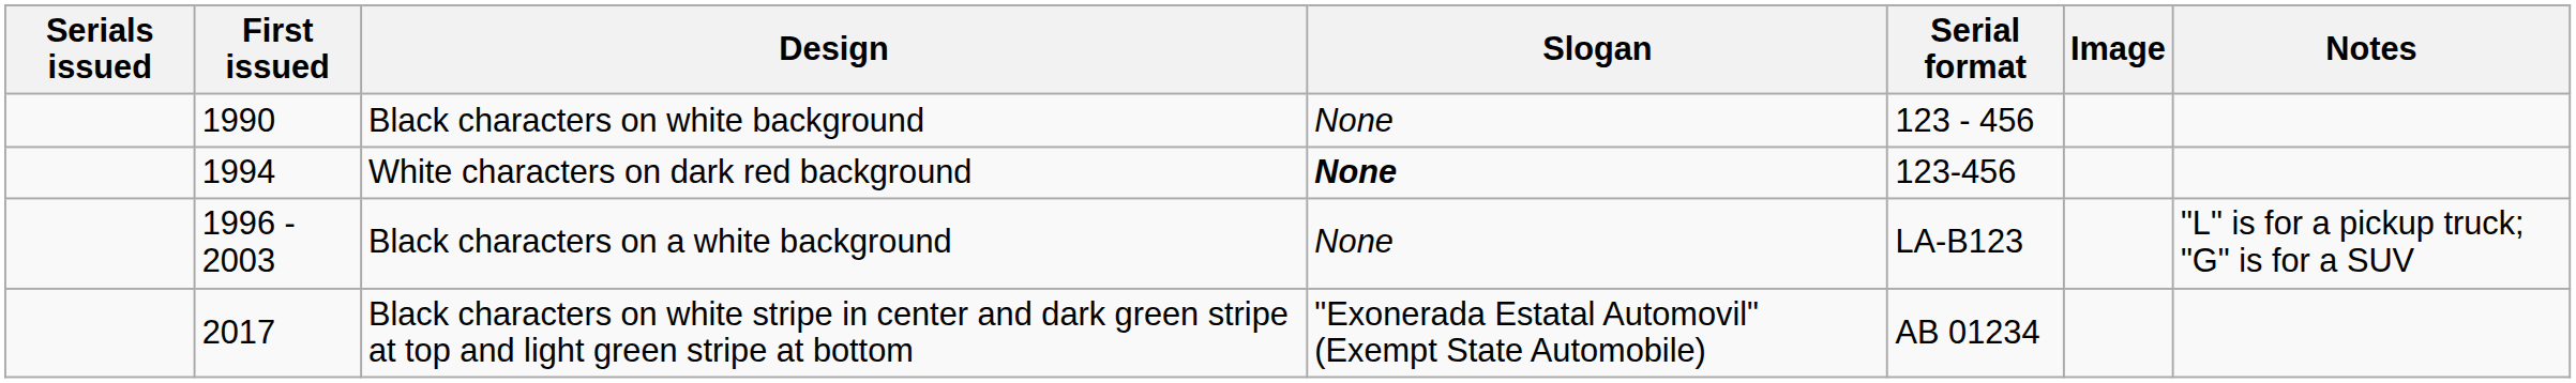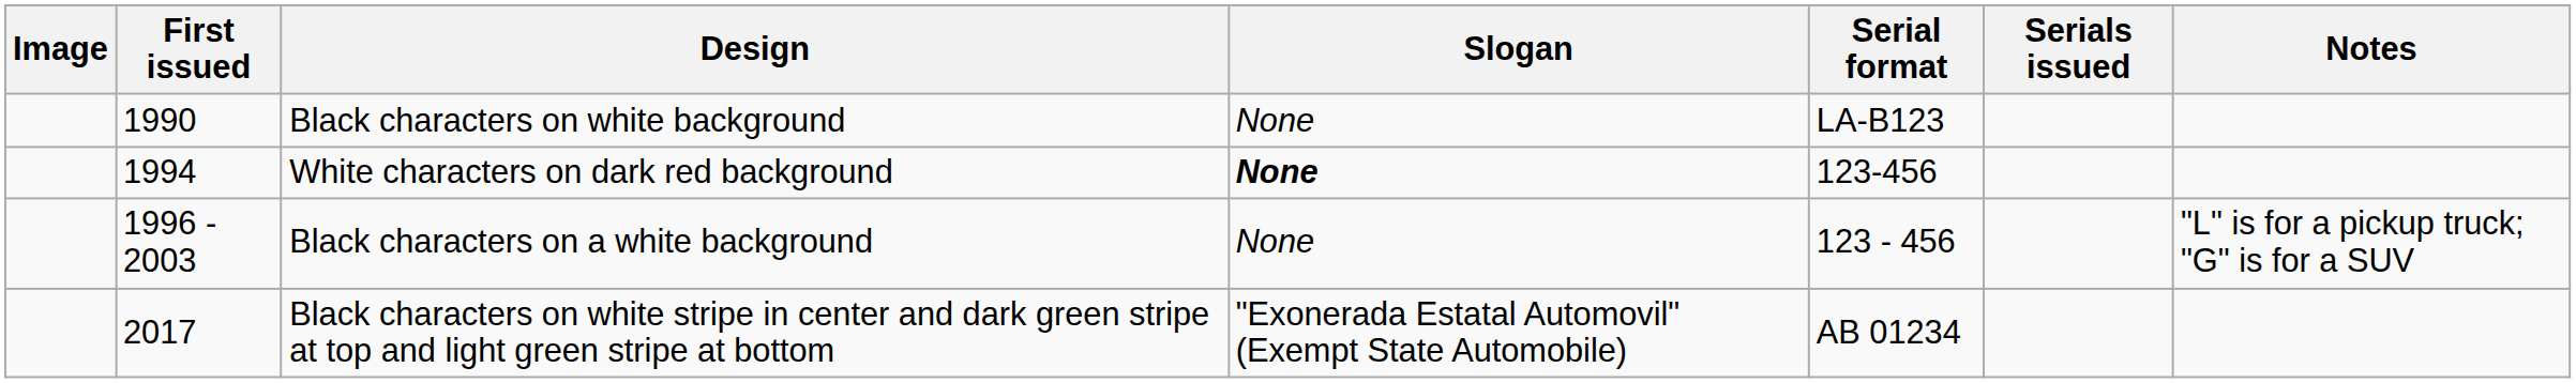 <table class="wikitable">
 <tr>
-<th>Serials issued</th>
+<th>Image</th>
 <th>First issued</th>
 <th>Design</th>
 <th>Slogan</th>
 <th>Serial format</th>
-<th>Image</th>
+<th>Serials issued</th>
 <th>Notes</th>
 </tr>
 <tr>
 <td></td>
 <td>1990</td>
 <td>Black characters on white background</td>
 <td><em>None</em></td>
-<td>123 - 456</td>
+<td>LA-B123</td>
 <td></td>
 <td></td>
 </tr>
 <tr>
 <td></td>
 <td>1994</td>
 <td>White characters on dark red background</td>
 <td><strong><em>None</em></strong></td>
 <td>123-456</td>
 <td></td>
 <td></td>
 </tr>
 <tr>
 <td></td>
 <td>1996 - 2003</td>
 <td>Black characters on a white background</td>
 <td><em>None</em></td>
-<td>LA-B123</td>
+<td>123 - 456</td>
 <td></td>
 <td>"L" is for a pickup truck; "G" is for a SUV</td>
 </tr>
 <tr>
 <td></td>
 <td>2017</td>
 <td>Black characters on white stripe in center and dark green stripe at top and light green stripe at bottom</td>
 <td>"Exonerada Estatal Automovil" (Exempt State Automobile)</td>
 <td>AB 01234</td>
 <td></td>
 <td></td>
 </tr>
 </table>
